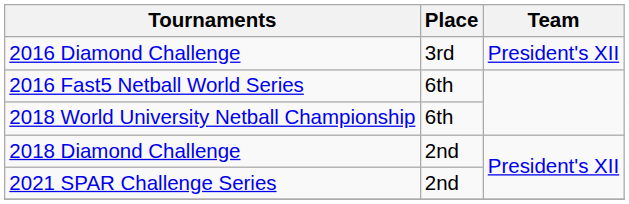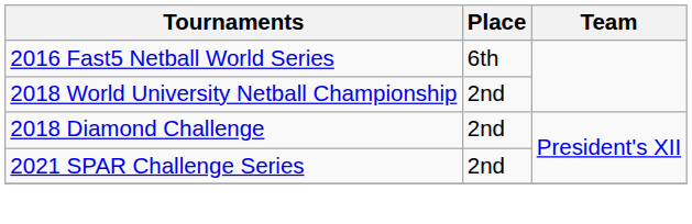 <table class="wikitable collapsible" border="1">
 <tr>
 <th>Tournaments</th>
 <th>Place</th>
 <th>Team</th>
-</tr>
-<tr>
-<td><a href='#'>2016 Diamond Challenge</a></td>
-<td>3rd</td>
-<td> <a href='#'>President's XII</a></td>
 </tr>
 <tr>
 <td><a href='#'>2016 Fast5 Netball World Series</a></td>
 <td>6th</td>
 <td rowspan="2"></td>
 </tr>
 <tr>
 <td><a href='#'>2018 World University Netball Championship</a></td>
-<td>6th</td>
+<td>2nd</td>
 </tr>
 <tr>
 <td><a href='#'>2018 Diamond Challenge</a></td>
 <td>2nd</td>
 <td rowspan="2"> <a href='#'>President's XII</a></td>
 </tr>
 <tr>
 <td><a href='#'>2021 SPAR Challenge Series</a></td>
 <td>2nd</td>
 </tr>
 <tr>
 </tr>
 </table>
